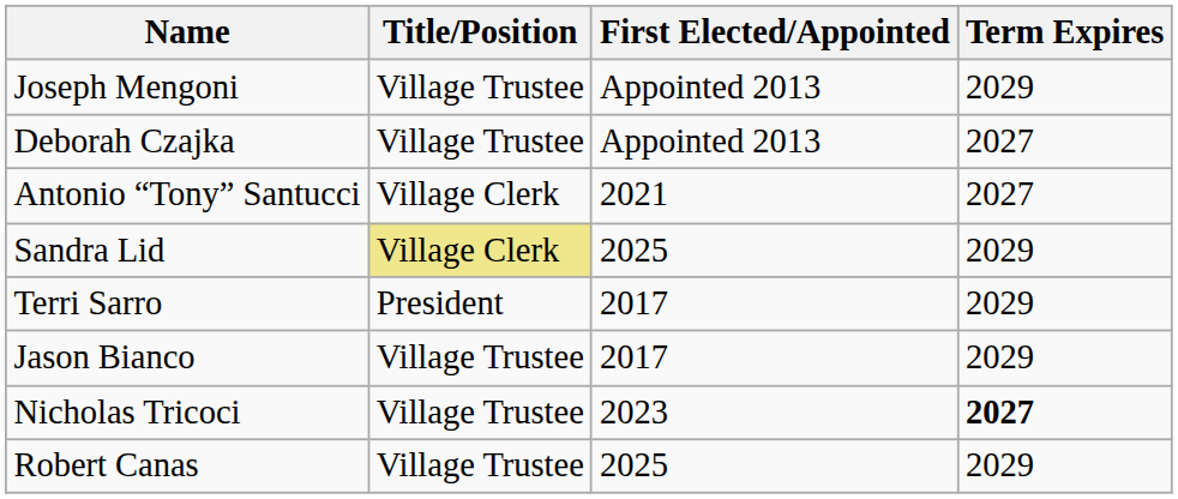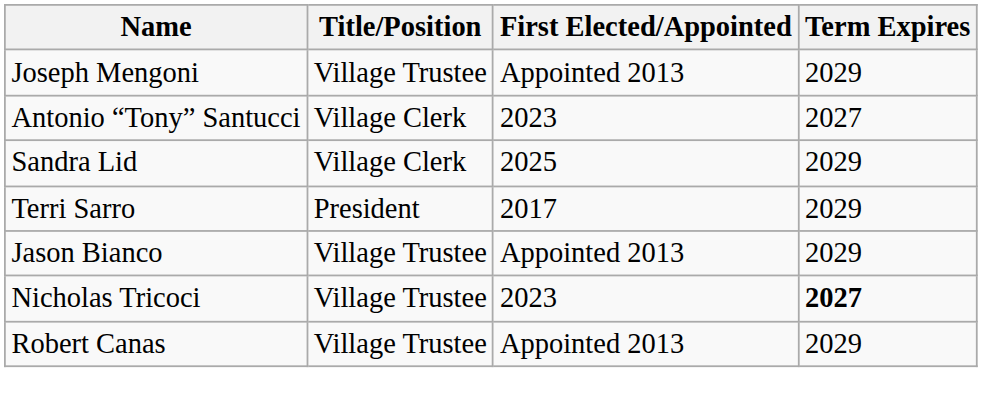 <table class="wikitable sortable">
 <tr>
 <th>Name</th>
 <th>Title/Position</th>
 <th>First Elected/Appointed</th>
 <th>Term Expires</th>
 </tr>
 <tr>
 <td>Joseph Mengoni</td>
 <td>Village Trustee</td>
 <td>Appointed 2013</td>
 <td>2029</td>
 </tr>
 <tr>
-<td>Deborah Czajka</td>
-<td>Village Trustee</td>
-<td>Appointed 2013</td>
-<td>2027</td>
-</tr>
-<tr>
 <td>Antonio “Tony” Santucci</td>
 <td>Village Clerk</td>
-<td>2021</td>
+<td>2023</td>
 <td>2027</td>
 </tr>
 <tr>
 <td>Sandra Lid</td>
-<td style="background: khaki;">Village Clerk</td>
+<td>Village Clerk</td>
 <td>2025</td>
 <td>2029</td>
 </tr>
 <tr>
 <td>Terri Sarro</td>
 <td>President</td>
 <td>2017</td>
 <td>2029</td>
 </tr>
 <tr>
 <td>Jason Bianco</td>
 <td>Village Trustee</td>
-<td>2017</td>
+<td>Appointed 2013</td>
 <td>2029</td>
 </tr>
 <tr>
 <td>Nicholas Tricoci</td>
 <td>Village Trustee</td>
 <td>2023</td>
 <td><strong>2027</strong></td>
 </tr>
 <tr>
 <td>Robert Canas</td>
 <td>Village Trustee</td>
-<td>2025</td>
+<td>Appointed 2013</td>
 <td>2029</td>
 </tr>
 </table>
